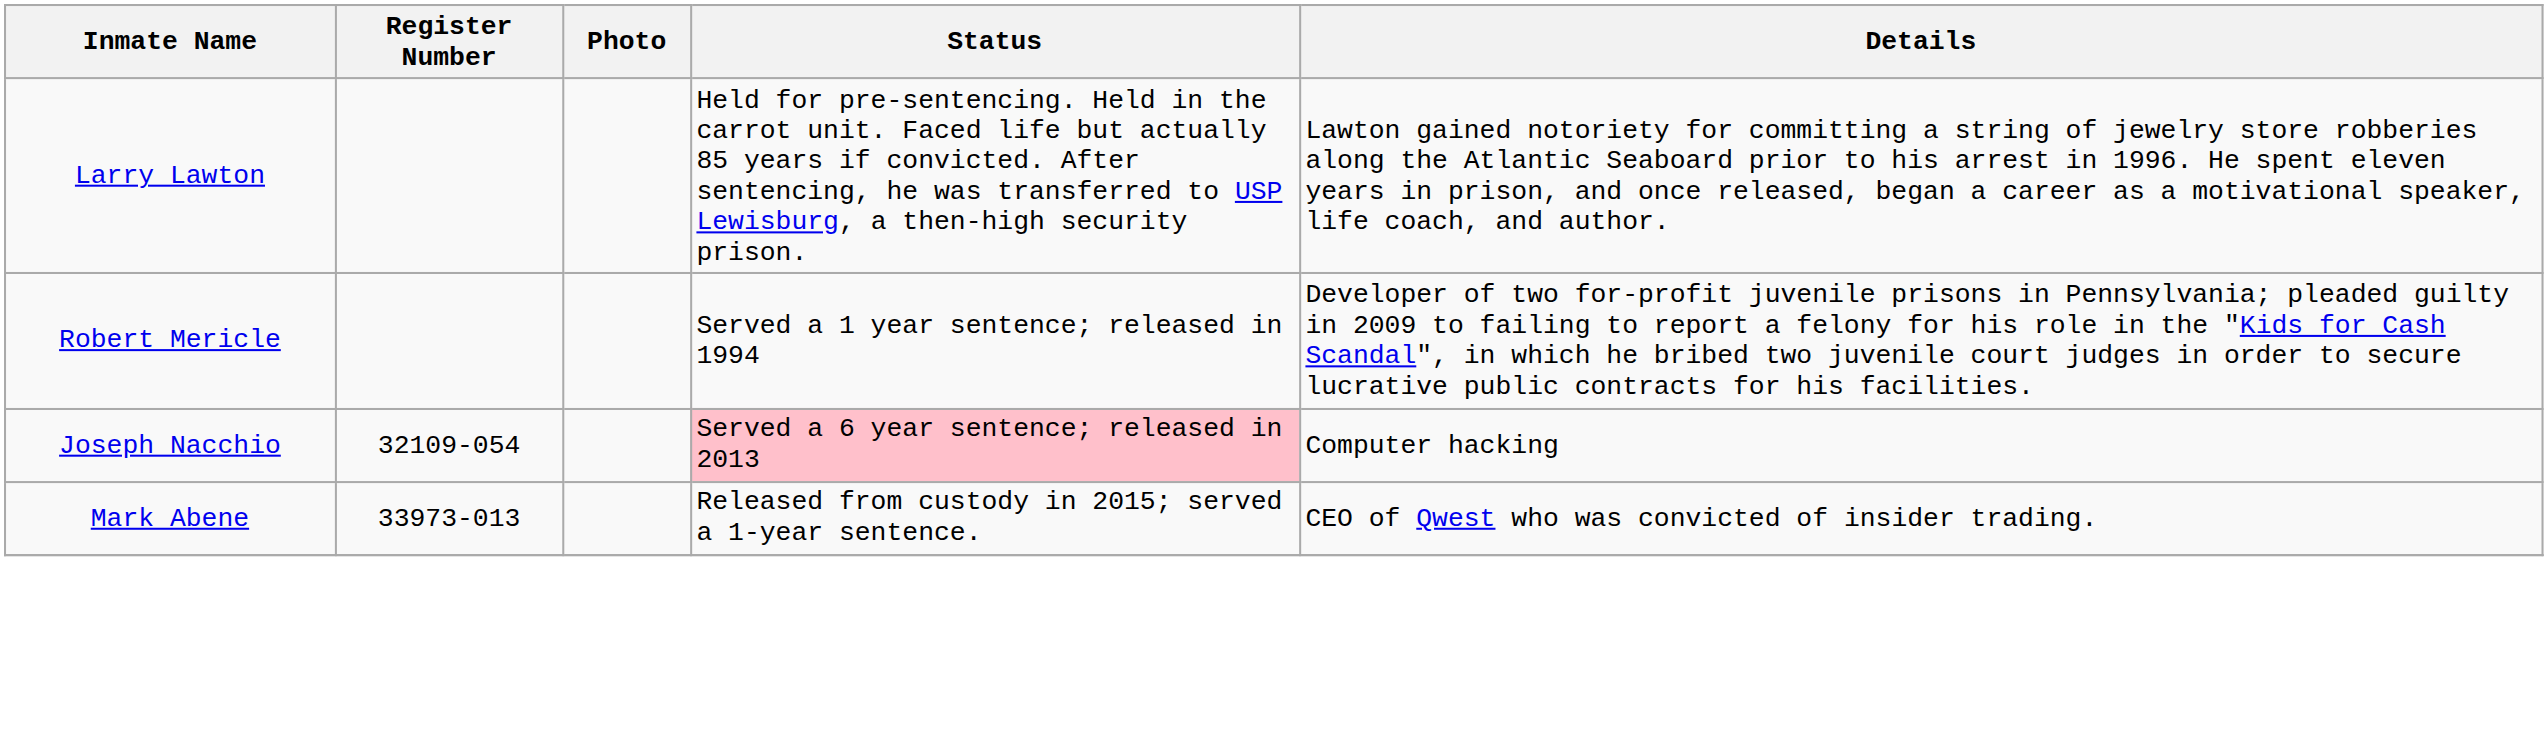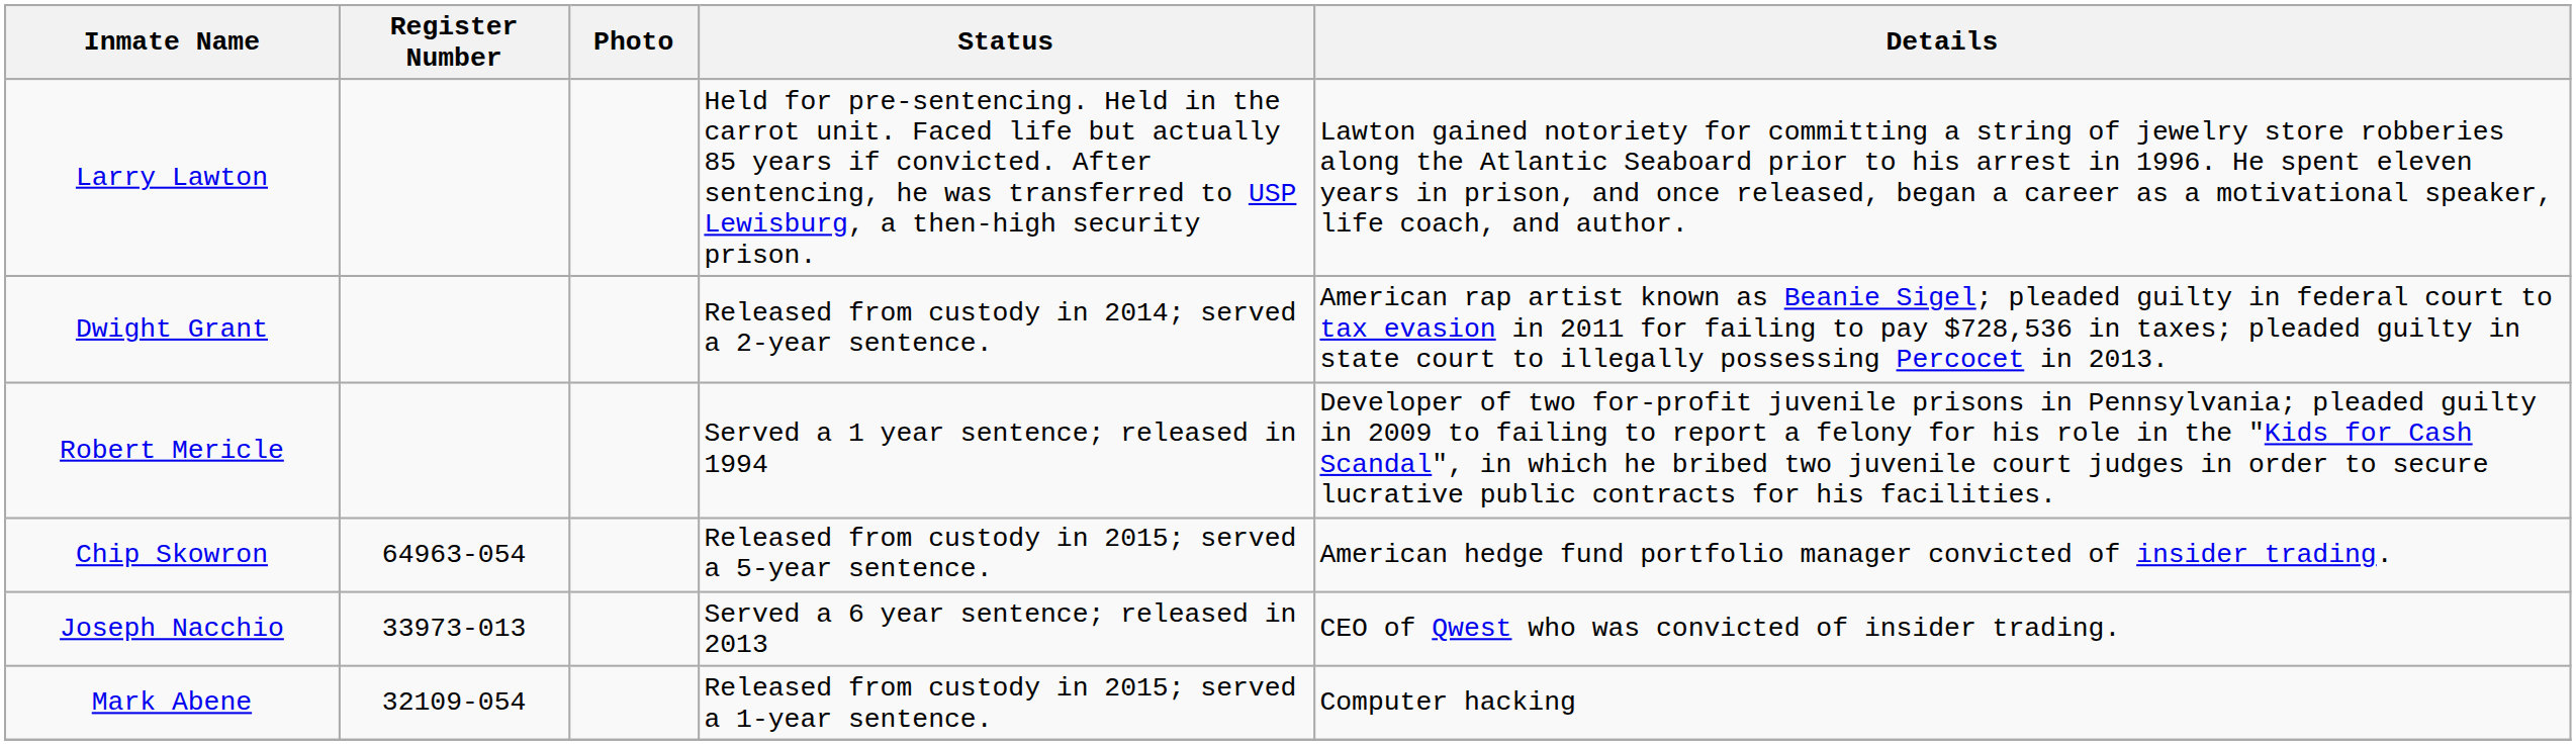 <table class="wikitable sortable">
 <tr>
 <th width=13%>Inmate Name</th>
 <th width=9%>Register Number</th>
 <th width=5%>Photo</th>
 <th width=24%>Status</th>
 <th width=54%>Details</th>
 </tr>
 <tr>
 <td style="text-align:center;"><a href='#'>Larry Lawton</a></td>
 <td style="text-align:center;"></td>
 <td style="text-align:center;"></td>
 <td>Held for pre-sentencing. Held in the carrot unit. Faced life but actually 85 years if convicted. After sentencing, he was transferred to <a href='#'>USP Lewisburg</a>, a then-high security prison.</td>
 <td>Lawton gained notoriety for committing a string of jewelry store robberies along the Atlantic Seaboard prior to his arrest in 1996. He spent eleven years in prison, and once released, began a career as a motivational speaker, life coach, and author.</td>
 </tr>
 <tr>
+<td style="text-align:center;"><a href='#'>Dwight Grant</a></td>
+<td style="text-align:center;"> </td>
+<td style="text-align:center;"></td>
+<td>Released from custody in 2014; served a 2-year sentence.</td>
+<td>American rap artist known as <a href='#'>Beanie Sigel</a>; pleaded guilty in federal court to <a href='#'>tax evasion</a> in 2011 for failing to pay $728,536 in taxes; pleaded guilty in state court to illegally possessing <a href='#'>Percocet</a> in 2013.</td>
+</tr>
+<tr>
 <td style="text-align:center;"><a href='#'>Robert Mericle</a></td>
 <td style="text-align:center;"></td>
 <td style="text-align:center;"></td>
 <td>Served a 1 year sentence; released in 1994</td>
 <td>Developer of two for-profit juvenile prisons in Pennsylvania; pleaded guilty in 2009 to failing to report a felony for his role in the "<a href='#'>Kids for Cash Scandal</a>", in which he bribed two juvenile court judges in order to secure lucrative public contracts for his facilities.</td>
 </tr>
 <tr>
+<td style="text-align:center;"><a href='#'>Chip Skowron</a></td>
+<td style="text-align:center;">64963-054</td>
+<td style="text-align:center;"></td>
+<td>Released from custody in 2015; served a 5-year sentence.</td>
+<td>American hedge fund portfolio manager convicted of <a href='#'>insider trading</a>.</td>
+</tr>
+<tr>
 <td style="text-align:center;"><a href='#'>Joseph Nacchio</a></td>
-<td style="text-align:center;">32109-054</td>
+<td style="text-align:center;">33973-013</td>
 <td></td>
-<td style="background: pink;">Served a 6 year sentence; released in 2013</td>
-<td>Computer hacking</td>
+<td>Served a 6 year sentence; released in 2013</td>
+<td>CEO of <a href='#'>Qwest</a> who was convicted of insider trading.</td>
 </tr>
 <tr>
 <td style="text-align:center;"><a href='#'>Mark Abene</a></td>
-<td style="text-align:center;">33973-013</td>
+<td style="text-align:center;">32109-054</td>
 <td style="text-align:center;"></td>
 <td>Released from custody in 2015; served a 1-year sentence.</td>
-<td>CEO of <a href='#'>Qwest</a> who was convicted of insider trading.</td>
+<td>Computer hacking</td>
 </tr>
 <tr>
 </tr>
 </table>
